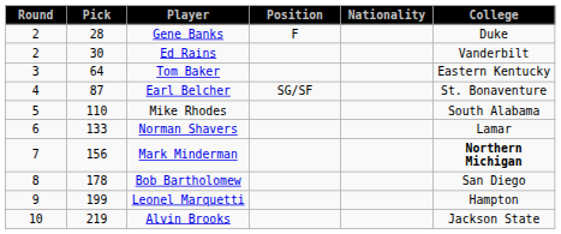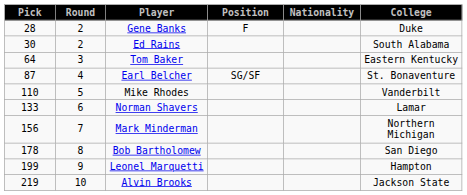 <table class="wikitable sortable sortable">
 <tr>
+<th style="background:#000000; color:#c0c0c0" width="10%">Pick</th>
 <th style="background:#000000; color:#c0c0c0" width="10%">Round</th>
-<th style="background:#000000; color:#c0c0c0" width="10%">Pick</th>
 <th style="background:#000000; color:#c0c0c0" width="20%">Player</th>
 <th style="background:#000000; color:#c0c0c0" width="15%">Position</th>
 <th style="background:#000000; color:#c0c0c0" width="15%">Nationality</th>
 <th style="background:#000000; color:#c0c0c0" width="20%">College</th>
 </tr>
 <tr style="text-align: center">
+<td>28</td>
 <td>2</td>
-<td>28</td>
 <td><a href='#'>Gene Banks</a></td>
 <td>F</td>
 <td></td>
 <td>Duke</td>
 </tr>
 <tr style="text-align: center">
+<td>30</td>
 <td>2</td>
-<td>30</td>
 <td><a href='#'>Ed Rains</a></td>
 <td></td>
 <td></td>
-<td>Vanderbilt</td>
+<td>South Alabama</td>
 </tr>
 <tr style="text-align: center">
+<td>64</td>
 <td>3</td>
-<td>64</td>
 <td><a href='#'>Tom Baker</a></td>
 <td></td>
 <td></td>
 <td>Eastern Kentucky</td>
 </tr>
 <tr style="text-align: center">
+<td>87</td>
 <td>4</td>
-<td>87</td>
 <td><a href='#'>Earl Belcher</a></td>
 <td>SG/SF</td>
 <td></td>
 <td>St. Bonaventure</td>
 </tr>
 <tr style="text-align: center">
+<td>110</td>
 <td>5</td>
-<td>110</td>
 <td>Mike Rhodes</td>
 <td></td>
 <td></td>
-<td>South Alabama</td>
+<td>Vanderbilt</td>
 </tr>
 <tr style="text-align: center">
+<td>133</td>
 <td>6</td>
-<td>133</td>
 <td><a href='#'>Norman Shavers</a></td>
 <td></td>
 <td></td>
 <td>Lamar</td>
 </tr>
 <tr style="text-align: center">
+<td>156</td>
 <td>7</td>
-<td>156</td>
 <td><a href='#'>Mark Minderman</a></td>
 <td></td>
 <td></td>
-<td><strong>Northern Michigan</strong></td>
+<td>Northern Michigan</td>
 </tr>
 <tr style="text-align: center">
+<td>178</td>
 <td>8</td>
-<td>178</td>
 <td><a href='#'>Bob Bartholomew</a></td>
 <td></td>
 <td></td>
 <td>San Diego</td>
 </tr>
 <tr style="text-align: center">
+<td>199</td>
 <td>9</td>
-<td>199</td>
 <td><a href='#'>Leonel Marquetti</a></td>
 <td></td>
 <td></td>
 <td>Hampton</td>
 </tr>
 <tr style="text-align: center">
+<td>219</td>
 <td>10</td>
-<td>219</td>
 <td><a href='#'>Alvin Brooks</a></td>
 <td></td>
 <td></td>
 <td>Jackson State</td>
 </tr>
 </table>
